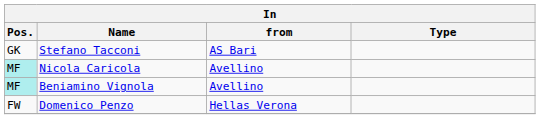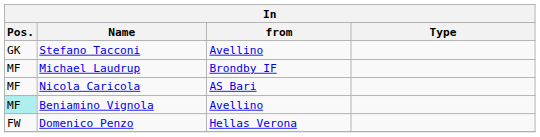 <table class="wikitable" style="font-size:100%;width:99%;">
 <tr>
 <th colspan="4">In</th>
 </tr>
 <tr>
 <th width=3%>Pos.</th>
 <th width=33%>Name</th>
 <th width=28%>from</th>
 <th width=36%>Type</th>
 </tr>
 <tr>
 <td>GK</td>
 <td><a href='#'>Stefano Tacconi</a></td>
-<td><a href='#'>AS Bari</a></td>
+<td><a href='#'>Avellino</a></td>
 <td></td>
 </tr>
 <tr>
-<td style="background: paleturquoise;">MF</td>
+<td>MF</td>
+<td><a href='#'>Michael Laudrup</a></td>
+<td><a href='#'>Brondby IF</a></td>
+<td></td>
+</tr>
+<tr>
+<td>MF</td>
 <td><a href='#'>Nicola Caricola</a></td>
-<td><a href='#'>Avellino</a></td>
+<td><a href='#'>AS Bari</a></td>
 <td></td>
 </tr>
 <tr>
 <td style="background: paleturquoise;">MF</td>
 <td><a href='#'>Beniamino Vignola</a></td>
 <td><a href='#'>Avellino</a></td>
 <td></td>
 </tr>
 <tr>
 <td>FW</td>
 <td><a href='#'>Domenico Penzo</a></td>
 <td><a href='#'>Hellas Verona</a></td>
 <td></td>
 </tr>
 <tr>
 </tr>
 </table>
